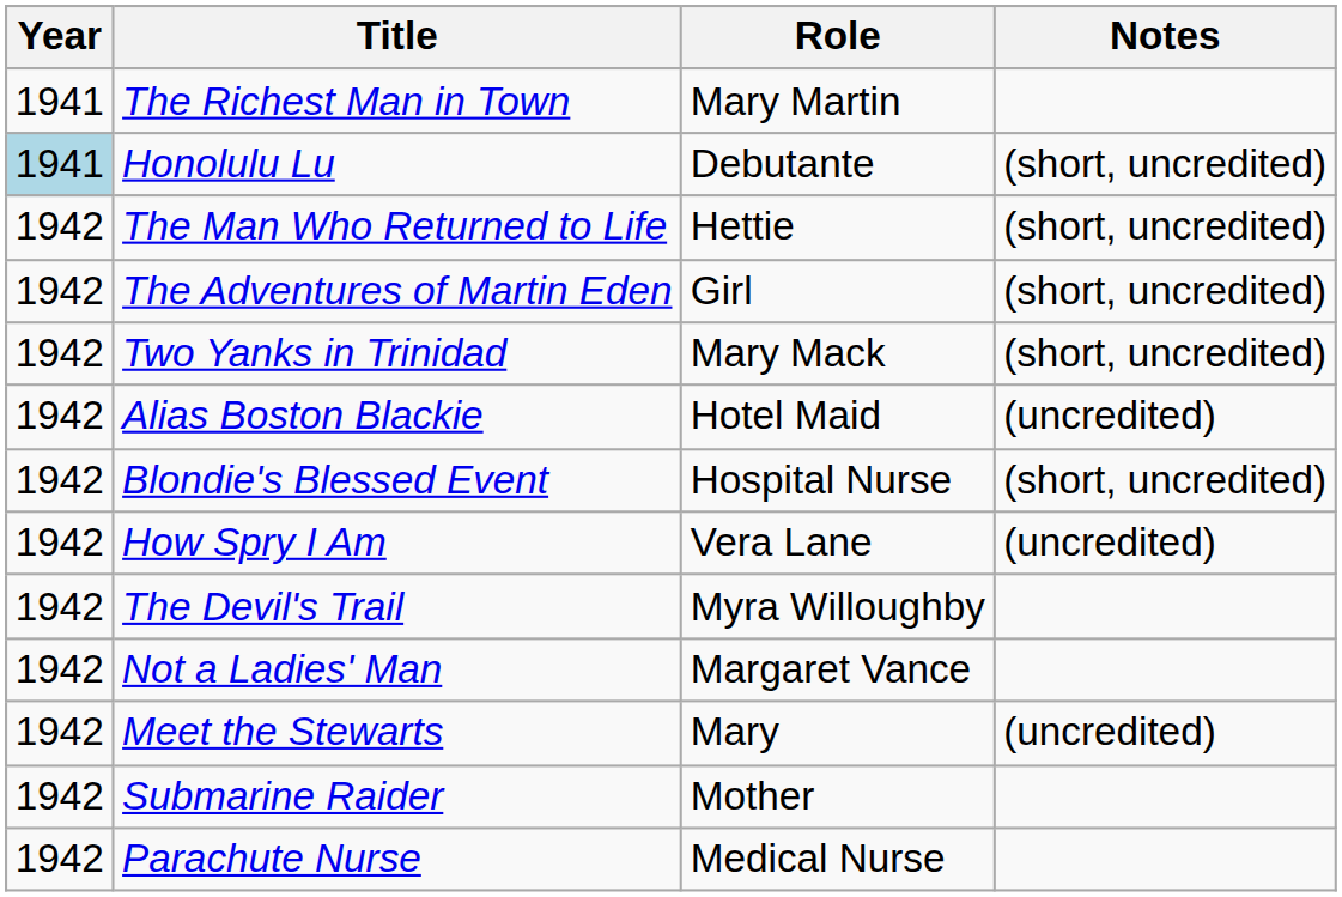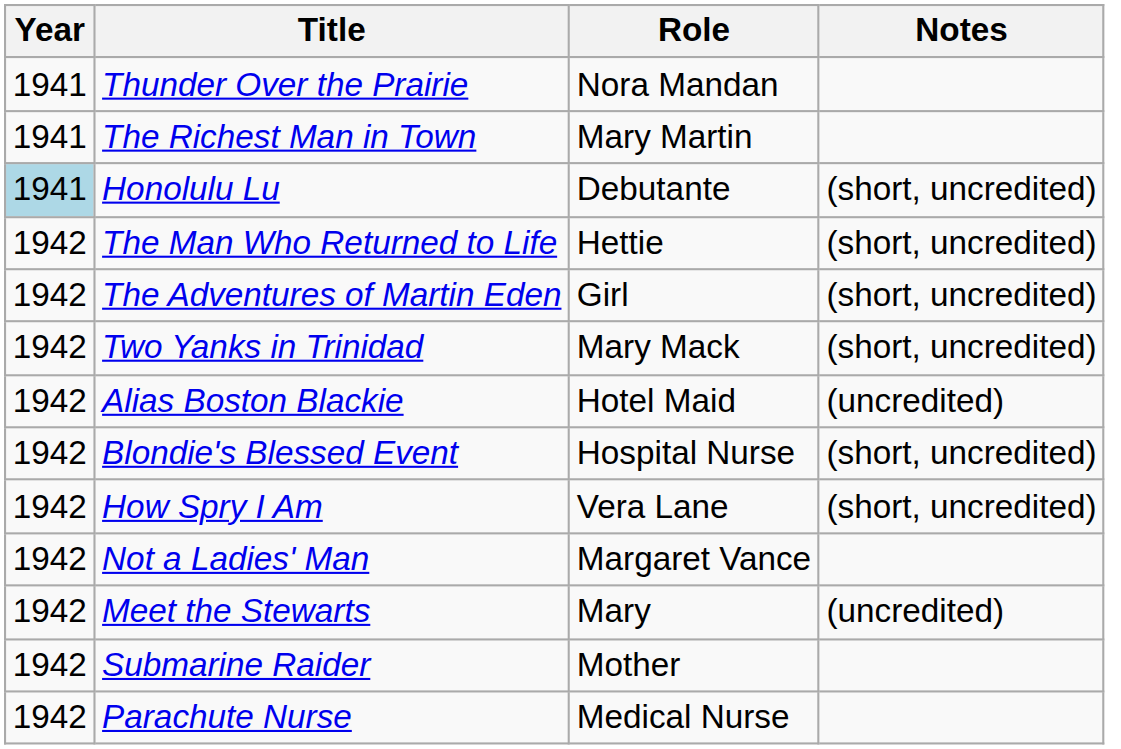 <table class="wikitable sortable">
 <tr>
 <th>Year</th>
 <th>Title</th>
 <th>Role</th>
 <th class="unsortable">Notes</th>
+</tr>
+<tr>
+<td>1941</td>
+<td><em><a href='#'>Thunder Over the Prairie</a></em></td>
+<td>Nora Mandan</td>
+<td></td>
 </tr>
 <tr>
 <td>1941</td>
 <td><em><a href='#'>The Richest Man in Town</a></em></td>
 <td>Mary Martin</td>
 <td></td>
 </tr>
 <tr>
 <td style="background: lightblue;">1941</td>
 <td><em><a href='#'>Honolulu Lu</a></em></td>
 <td>Debutante</td>
 <td>(short, uncredited)</td>
 </tr>
 <tr>
 <td>1942</td>
 <td><em><a href='#'>The Man Who Returned to Life</a></em></td>
 <td>Hettie</td>
 <td>(short, uncredited)</td>
 </tr>
 <tr>
 <td>1942</td>
 <td><em><a href='#'>The Adventures of Martin Eden</a></em></td>
 <td>Girl</td>
 <td>(short, uncredited)</td>
 </tr>
 <tr>
 <td>1942</td>
 <td><em><a href='#'>Two Yanks in Trinidad</a></em></td>
 <td>Mary Mack</td>
 <td>(short, uncredited)</td>
 </tr>
 <tr>
 <td>1942</td>
 <td><em><a href='#'>Alias Boston Blackie</a></em></td>
 <td>Hotel Maid</td>
 <td>(uncredited)</td>
 </tr>
 <tr>
 <td>1942</td>
 <td><em><a href='#'>Blondie's Blessed Event</a></em></td>
 <td>Hospital Nurse</td>
 <td>(short, uncredited)</td>
 </tr>
 <tr>
 <td>1942</td>
 <td><em><a href='#'>How Spry I Am</a></em></td>
 <td>Vera Lane</td>
-<td>(uncredited)</td>
-</tr>
-<tr>
-<td>1942</td>
-<td><em><a href='#'>The Devil's Trail</a></em></td>
-<td>Myra Willoughby</td>
-<td></td>
+<td>(short, uncredited)</td>
 </tr>
 <tr>
 <td>1942</td>
 <td><em><a href='#'>Not a Ladies' Man</a></em></td>
 <td>Margaret Vance</td>
 <td></td>
 </tr>
 <tr>
 <td>1942</td>
 <td><em><a href='#'>Meet the Stewarts</a></em></td>
 <td>Mary</td>
 <td>(uncredited)</td>
 </tr>
 <tr>
 <td>1942</td>
 <td><em><a href='#'>Submarine Raider</a></em></td>
 <td>Mother</td>
 <td></td>
 </tr>
 <tr>
 <td>1942</td>
 <td><em><a href='#'>Parachute Nurse</a></em></td>
 <td>Medical Nurse</td>
 <td></td>
 </tr>
 </table>
